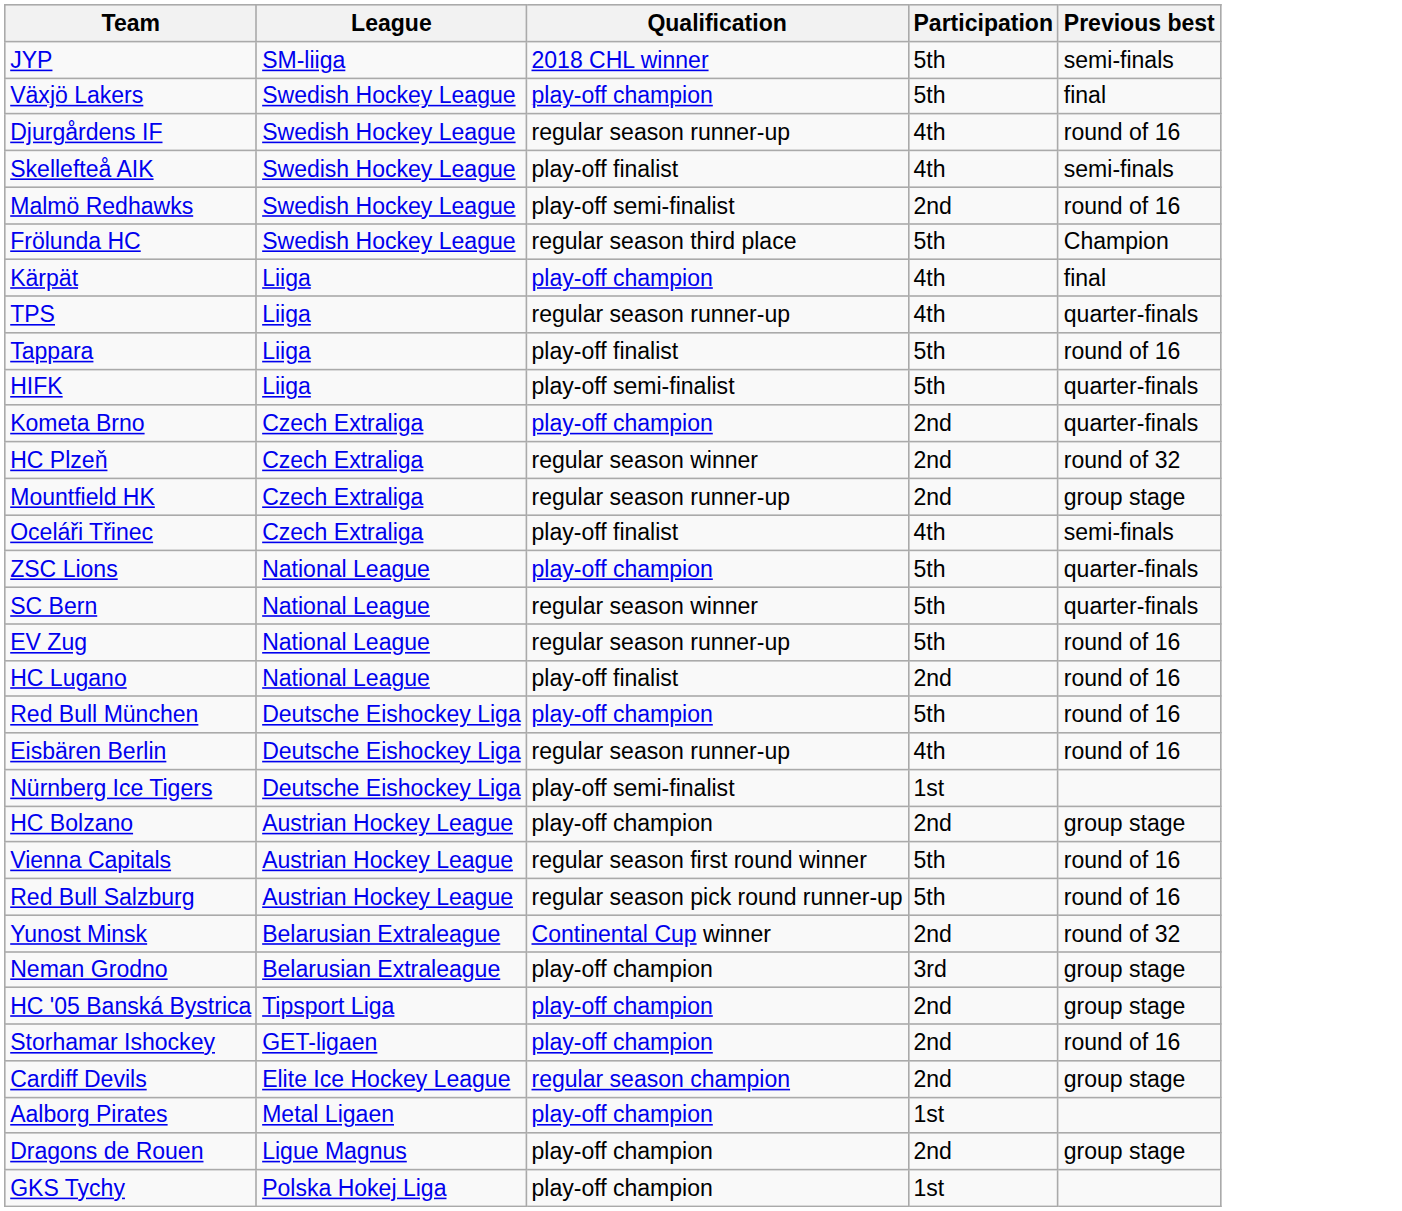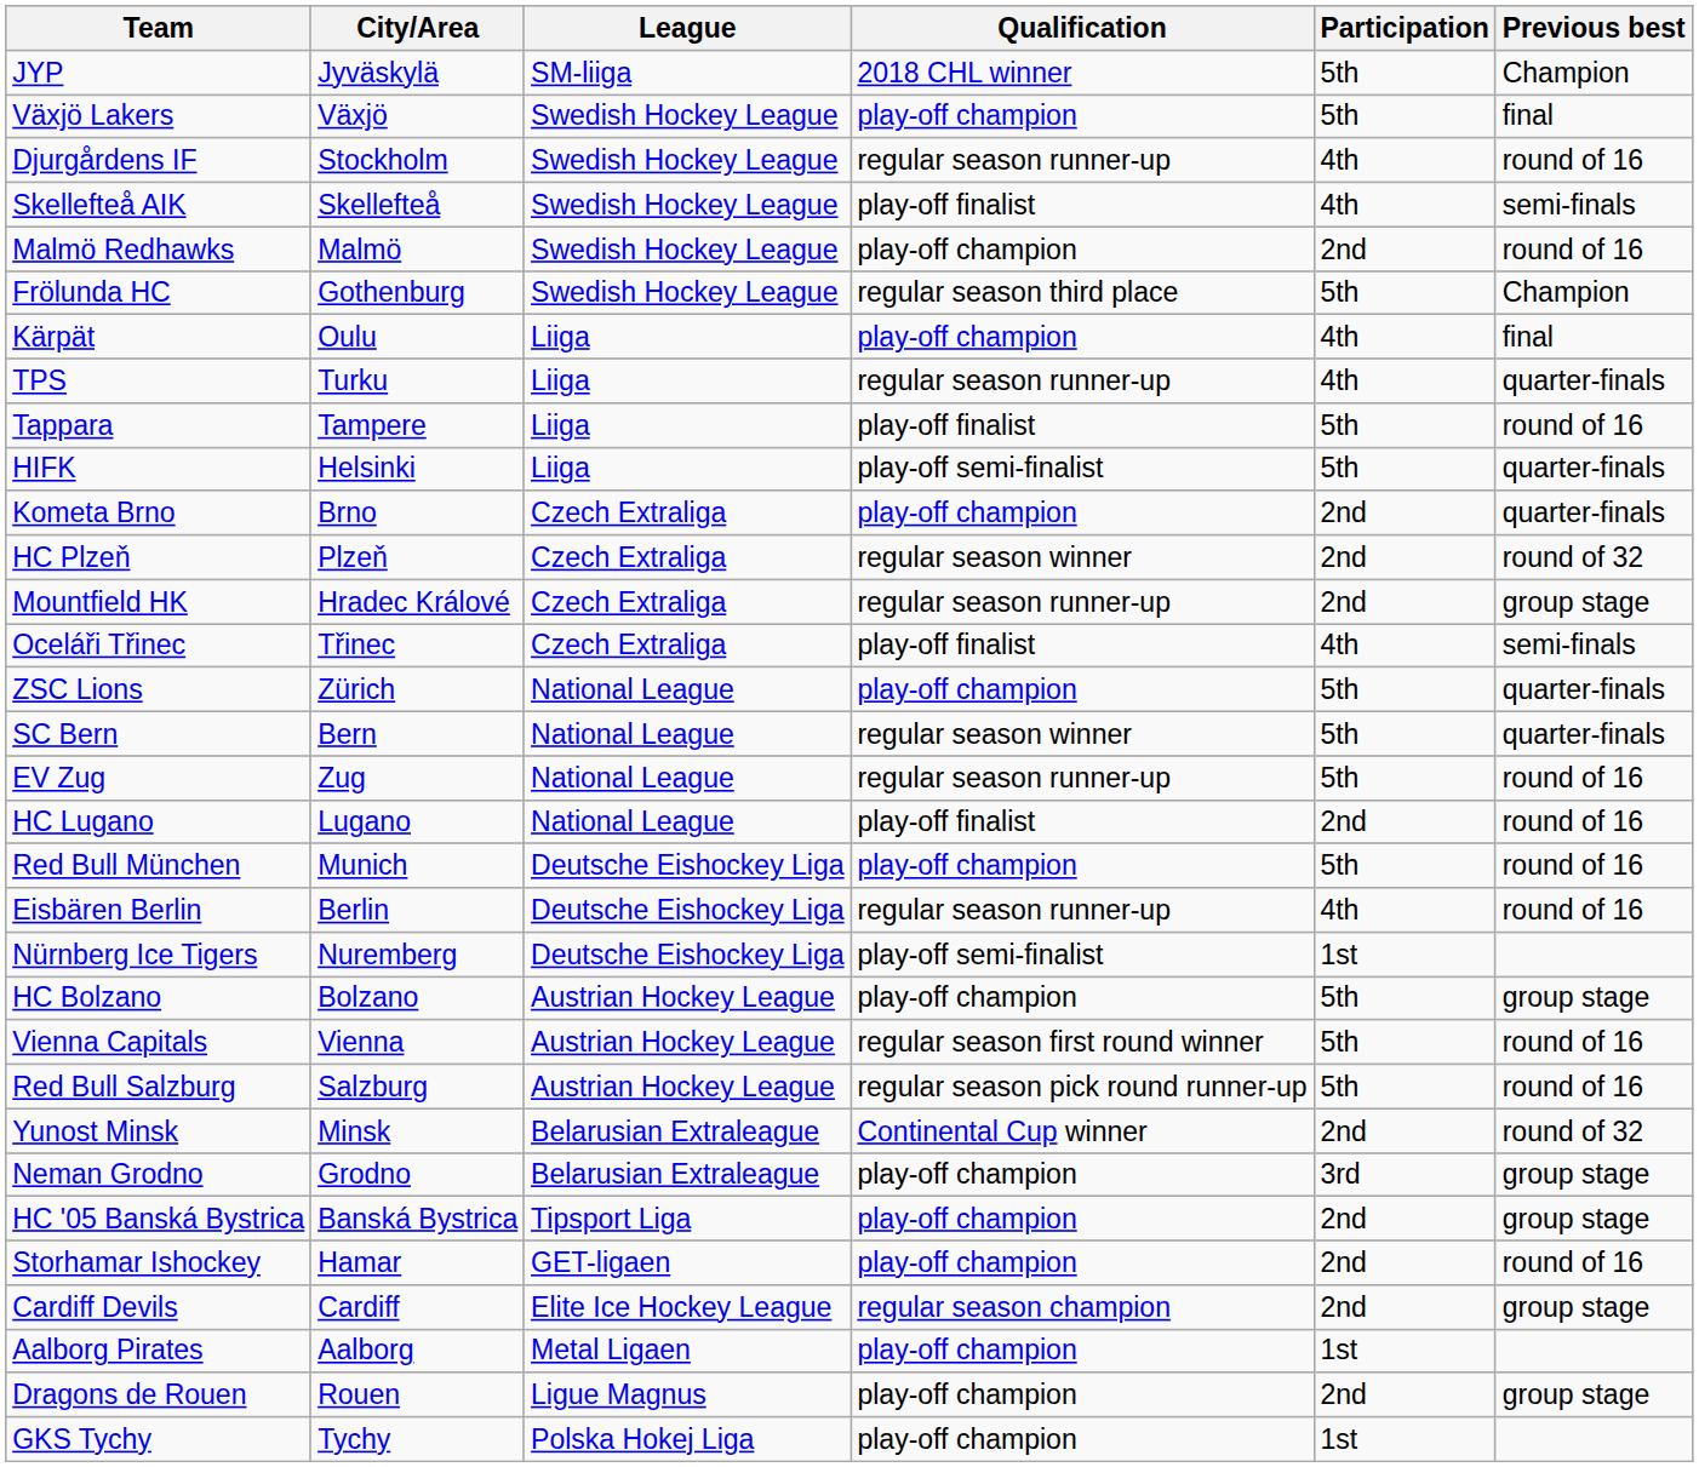 <table class="wikitable sortable" style="text-align:left; font-size: 90%;">
 <tr>
 <th>Team</th>
+<th>City/Area</th>
 <th>League</th>
 <th>Qualification</th>
 <th>Participation</th>
 <th>Previous best</th>
 </tr>
 <tr>
 <td> <a href='#'>JYP</a></td>
+<td><a href='#'>Jyväskylä</a></td>
 <td><a href='#'>SM-liiga</a></td>
 <td><a href='#'>2018 CHL winner</a></td>
 <td>5th</td>
-<td data-sort-value="3">semi-finals</td>
+<td data-sort-value="1">Champion</td>
 </tr>
 <tr>
 <td> <a href='#'>Växjö Lakers</a></td>
+<td><a href='#'>Växjö</a></td>
 <td><a href='#'>Swedish Hockey League</a></td>
 <td><a href='#'>play-off champion</a></td>
 <td>5th</td>
 <td data-sort-value="2">final</td>
 </tr>
 <tr>
 <td> <a href='#'>Djurgårdens IF</a></td>
+<td><a href='#'>Stockholm</a></td>
 <td><a href='#'>Swedish Hockey League</a></td>
 <td>regular season runner-up</td>
 <td>4th</td>
 <td data-sort-value="5">round of 16</td>
 </tr>
 <tr>
 <td> <a href='#'>Skellefteå AIK</a></td>
+<td><a href='#'>Skellefteå</a></td>
 <td><a href='#'>Swedish Hockey League</a></td>
 <td>play-off finalist</td>
 <td>4th</td>
 <td data-sort-value="3">semi-finals</td>
 </tr>
 <tr>
 <td> <a href='#'>Malmö Redhawks</a></td>
+<td><a href='#'>Malmö</a></td>
 <td><a href='#'>Swedish Hockey League</a></td>
-<td>play-off semi-finalist</td>
+<td>play-off champion</td>
 <td>2nd</td>
 <td data-sort-value="5">round of 16</td>
 </tr>
 <tr>
 <td> <a href='#'>Frölunda HC</a></td>
+<td><a href='#'>Gothenburg</a></td>
 <td><a href='#'>Swedish Hockey League</a></td>
 <td>regular season third place</td>
 <td>5th</td>
 <td data-sort-value="1">Champion</td>
 </tr>
 <tr>
 <td> <a href='#'>Kärpät</a></td>
+<td><a href='#'>Oulu</a></td>
 <td><a href='#'>Liiga</a></td>
 <td><a href='#'>play-off champion</a></td>
 <td>4th</td>
 <td data-sort-value="2">final</td>
 </tr>
 <tr>
 <td> <a href='#'>TPS</a></td>
+<td><a href='#'>Turku</a></td>
 <td><a href='#'>Liiga</a></td>
 <td>regular season runner-up</td>
 <td>4th</td>
 <td data-sort-value="4">quarter-finals</td>
 </tr>
 <tr>
 <td> <a href='#'>Tappara</a></td>
+<td><a href='#'>Tampere</a></td>
 <td><a href='#'>Liiga</a></td>
 <td>play-off finalist</td>
 <td>5th</td>
 <td data-sort-value="5">round of 16</td>
 </tr>
 <tr>
 <td> <a href='#'>HIFK</a></td>
+<td><a href='#'>Helsinki</a></td>
 <td><a href='#'>Liiga</a></td>
 <td>play-off semi-finalist</td>
 <td>5th</td>
 <td data-sort-value="4">quarter-finals</td>
 </tr>
 <tr>
 <td> <a href='#'>Kometa Brno</a></td>
+<td><a href='#'>Brno</a></td>
 <td><a href='#'>Czech Extraliga</a></td>
 <td><a href='#'>play-off champion</a></td>
 <td>2nd</td>
 <td data-sort-value="4">quarter-finals</td>
 </tr>
 <tr>
 <td> <a href='#'>HC Plzeň</a></td>
+<td><a href='#'>Plzeň</a></td>
 <td><a href='#'>Czech Extraliga</a></td>
 <td>regular season winner</td>
 <td>2nd</td>
 <td data-sort-value="6">round of 32</td>
 </tr>
 <tr>
 <td> <a href='#'>Mountfield HK</a></td>
+<td><a href='#'>Hradec Králové</a></td>
 <td><a href='#'>Czech Extraliga</a></td>
 <td>regular season runner-up</td>
 <td>2nd</td>
 <td data-sort-value="7">group stage</td>
 </tr>
 <tr>
 <td> <a href='#'>Oceláři Třinec</a></td>
+<td><a href='#'>Třinec</a></td>
 <td><a href='#'>Czech Extraliga</a></td>
 <td>play-off finalist</td>
 <td>4th</td>
 <td data-sort-value="3">semi-finals</td>
 </tr>
 <tr>
 <td> <a href='#'>ZSC Lions</a></td>
+<td><a href='#'>Zürich</a></td>
 <td><a href='#'>National League</a></td>
 <td><a href='#'>play-off champion</a></td>
 <td>5th</td>
 <td data-sort-value="4">quarter-finals</td>
 </tr>
 <tr>
 <td> <a href='#'>SC Bern</a></td>
+<td><a href='#'>Bern</a></td>
 <td><a href='#'>National League</a></td>
 <td>regular season winner</td>
 <td>5th</td>
 <td data-sort-value="4">quarter-finals</td>
 </tr>
 <tr>
 <td> <a href='#'>EV Zug</a></td>
+<td><a href='#'>Zug</a></td>
 <td><a href='#'>National League</a></td>
 <td>regular season runner-up</td>
 <td>5th</td>
 <td data-sort-value="5">round of 16</td>
 </tr>
 <tr>
 <td> <a href='#'>HC Lugano</a></td>
+<td><a href='#'>Lugano</a></td>
 <td><a href='#'>National League</a></td>
 <td>play-off finalist</td>
 <td>2nd</td>
 <td data-sort-value="5">round of 16</td>
 </tr>
 <tr>
 <td> <a href='#'>Red Bull München</a></td>
+<td><a href='#'>Munich</a></td>
 <td><a href='#'>Deutsche Eishockey Liga</a></td>
 <td><a href='#'>play-off champion</a></td>
 <td>5th</td>
 <td data-sort-value="5">round of 16</td>
 </tr>
 <tr>
 <td> <a href='#'>Eisbären Berlin</a></td>
+<td><a href='#'>Berlin</a></td>
 <td><a href='#'>Deutsche Eishockey Liga</a></td>
 <td>regular season runner-up</td>
 <td>4th</td>
 <td data-sort-value="5">round of 16</td>
 </tr>
 <tr>
 <td> <a href='#'>Nürnberg Ice Tigers</a></td>
+<td><a href='#'>Nuremberg</a></td>
 <td><a href='#'>Deutsche Eishockey Liga</a></td>
 <td>play-off semi-finalist</td>
 <td>1st</td>
 <td data-sort-value="8"></td>
 </tr>
 <tr>
 <td> <a href='#'>HC Bolzano</a></td>
+<td><a href='#'>Bolzano</a></td>
 <td><a href='#'>Austrian Hockey League</a></td>
 <td>play-off champion</td>
-<td>2nd</td>
+<td>5th</td>
 <td data-sort-value="7">group stage</td>
 </tr>
 <tr>
 <td> <a href='#'>Vienna Capitals</a></td>
+<td><a href='#'>Vienna</a></td>
 <td><a href='#'>Austrian Hockey League</a></td>
 <td>regular season first round winner</td>
 <td>5th</td>
 <td data-sort-value="5">round of 16</td>
 </tr>
 <tr>
 <td> <a href='#'>Red Bull Salzburg</a></td>
+<td><a href='#'>Salzburg</a></td>
 <td><a href='#'>Austrian Hockey League</a></td>
 <td>regular season pick round runner-up</td>
 <td>5th</td>
 <td data-sort-value="5">round of 16</td>
 </tr>
 <tr>
 <td> <a href='#'>Yunost Minsk</a></td>
+<td><a href='#'>Minsk</a></td>
 <td><a href='#'>Belarusian Extraleague</a></td>
 <td><a href='#'>Continental Cup</a> winner</td>
 <td>2nd</td>
 <td data-sort-value="6">round of 32</td>
 </tr>
 <tr>
 <td> <a href='#'>Neman Grodno</a></td>
+<td><a href='#'>Grodno</a></td>
 <td><a href='#'>Belarusian Extraleague</a></td>
 <td>play-off champion</td>
 <td>3rd</td>
 <td data-sort-value="7">group stage</td>
 </tr>
 <tr>
 <td> <a href='#'>HC '05 Banská Bystrica</a></td>
+<td><a href='#'>Banská Bystrica</a></td>
 <td><a href='#'>Tipsport Liga</a></td>
 <td><a href='#'>play-off champion</a></td>
 <td>2nd</td>
 <td data-sort-value="7">group stage</td>
 </tr>
 <tr>
 <td> <a href='#'>Storhamar Ishockey</a></td>
+<td><a href='#'>Hamar</a></td>
 <td><a href='#'>GET-ligaen</a></td>
 <td><a href='#'>play-off champion</a></td>
 <td>2nd</td>
 <td data-sort-value="5">round of 16</td>
 </tr>
 <tr>
 <td> <a href='#'>Cardiff Devils</a></td>
+<td><a href='#'>Cardiff</a></td>
 <td><a href='#'>Elite Ice Hockey League</a></td>
 <td><a href='#'>regular season champion</a></td>
 <td>2nd</td>
 <td data-sort-value="7">group stage</td>
 </tr>
 <tr>
 <td> <a href='#'>Aalborg Pirates</a></td>
+<td><a href='#'>Aalborg</a></td>
 <td><a href='#'>Metal Ligaen</a></td>
 <td><a href='#'>play-off champion</a></td>
 <td>1st</td>
 <td data-sort-value="8"></td>
 </tr>
 <tr>
 <td> <a href='#'>Dragons de Rouen</a></td>
+<td><a href='#'>Rouen</a></td>
 <td><a href='#'>Ligue Magnus</a></td>
 <td>play-off champion</td>
 <td>2nd</td>
 <td data-sort-value="7">group stage</td>
 </tr>
 <tr>
 <td> <a href='#'>GKS Tychy</a></td>
+<td><a href='#'>Tychy</a></td>
 <td><a href='#'>Polska Hokej Liga</a></td>
 <td>play-off champion</td>
 <td>1st</td>
 <td data-sort-value="8"></td>
 </tr>
 </table>
